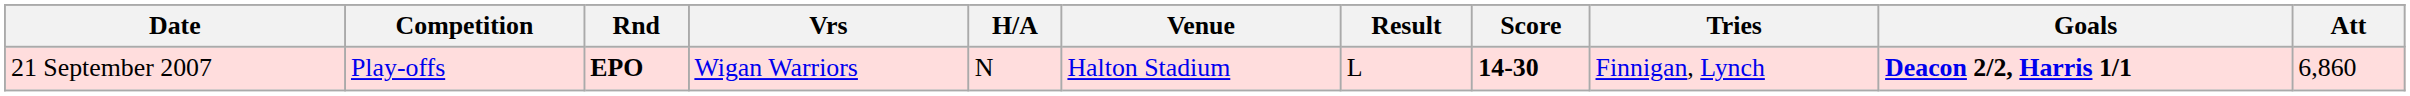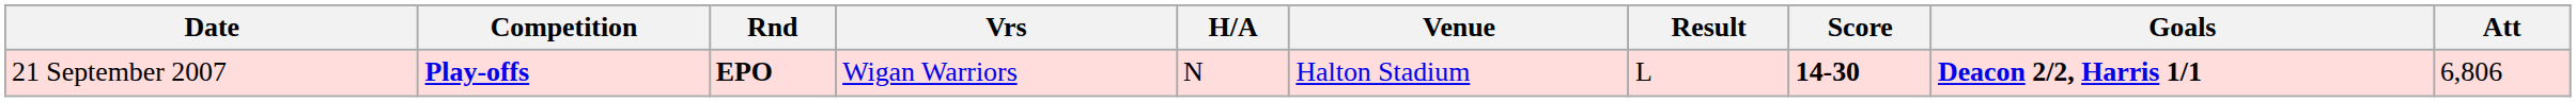 <table class="wikitable"  style="font-size:85%; width:100%;">
 <tr>
 <th>Date</th>
 <th>Competition</th>
 <th>Rnd</th>
 <th>Vrs</th>
 <th>H/A</th>
 <th>Venue</th>
 <th>Result</th>
 <th>Score</th>
-<th>Tries</th>
 <th>Goals</th>
 <th>Att</th>
 </tr>
 <tr style="background:#ffdddd;" width=20|>
 <td>21 September 2007</td>
-<td><a href='#'>Play-offs</a></td>
+<td><strong><a href='#'>Play-offs</a></strong></td>
 <td><strong>EPO</strong></td>
 <td><a href='#'>Wigan Warriors</a></td>
 <td>N</td>
 <td><a href='#'>Halton Stadium</a></td>
 <td>L</td>
 <td><strong>14-30</strong></td>
-<td><a href='#'>Finnigan</a>, <a href='#'>Lynch</a></td>
 <td><strong><a href='#'>Deacon</a> 2/2, <a href='#'>Harris</a> 1/1</strong></td>
-<td>6,860</td>
+<td>6,806</td>
 </tr>
 </table>
